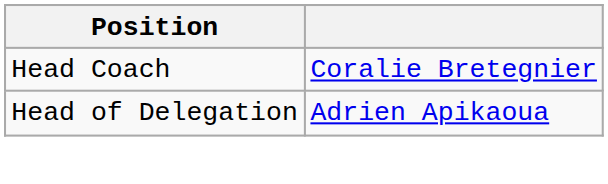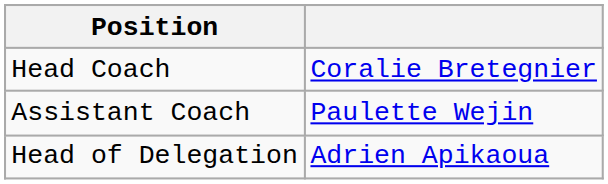 <table class="wikitable">
 <tr>
 <th>Position</th>
 <th></th>
 </tr>
 <tr>
 <td>Head Coach</td>
 <td> <a href='#'>Coralie Bretegnier</a></td>
 </tr>
 <tr>
+<td>Assistant Coach</td>
+<td> <a href='#'>Paulette Wejin</a></td>
+</tr>
+<tr>
 <td>Head of Delegation</td>
 <td> <a href='#'>Adrien Apikaoua</a></td>
 </tr>
 </table>
